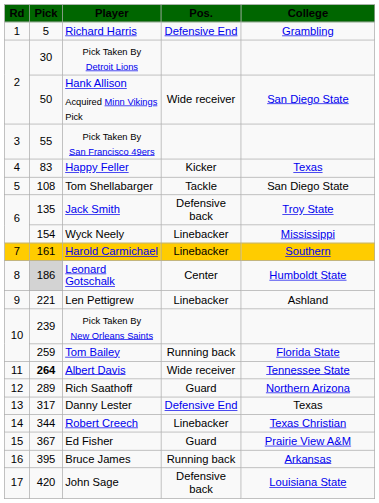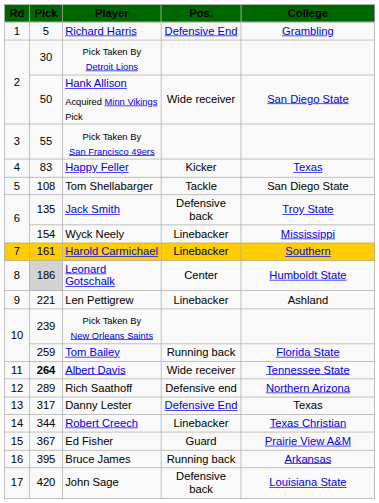 <table class="wikitable sortable sortable" style="width:60%">
 <tr>
 <th style="background:#060; width:1%;">Rd</th>
 <th !  style="width:1%; background:#060;">Pick</th>
 <th !  style="width:6%; background:#060;">Player</th>
 <th !  style="width:4%; background:#060;">Pos.</th>
 <th !  style="width:15%; background:#060;">College</th>
 </tr>
 <tr style="text-align:center;" bgcolor="">
 <td>1</td>
 <td>5</td>
 <td - align=left><a href='#'>Richard Harris</a></td>
 <td><a href='#'>Defensive End</a></td>
 <td><a href='#'>Grambling</a></td>
 </tr>
 <tr style="text-align:center;">
 <td rowspan=2>2</td>
 <td>30</td>
 <td><sub> Pick Taken By <br> <a href='#'>Detroit Lions</a></sub></td>
 <td></td>
 <td></td>
 </tr>
 <tr style="text-align:center;" bgcolor="">
 <td>50</td>
 <td - align=left><a href='#'>Hank Allison</a><sub><br> Acquired <a href='#'>Minn Vikings</a> Pick</sub></td>
 <td>Wide receiver</td>
 <td><a href='#'>San Diego State</a></td>
 </tr>
 <tr style="text-align:center;">
 <td>3</td>
 <td>55</td>
 <td><sub> Pick Taken By <br> <a href='#'>San Francisco 49ers</a> </sub></td>
 <td></td>
 <td></td>
 </tr>
 <tr style="text-align:center;" bgcolor="">
 <td>4</td>
 <td>83</td>
 <td - align=left><a href='#'>Happy Feller</a></td>
 <td>Kicker</td>
 <td><a href='#'>Texas</a></td>
 </tr>
 <tr style="text-align:center;" bgcolor="">
 <td>5</td>
 <td>108</td>
 <td - align=left>Tom Shellabarger</td>
 <td>Tackle</td>
 <td>San Diego State</td>
 </tr>
 <tr style="text-align:center;">
 <td rowspan=2>6</td>
 <td>135</td>
 <td - align=left><a href='#'>Jack Smith</a></td>
 <td>Defensive back</td>
 <td><a href='#'>Troy State</a></td>
 </tr>
 <tr style="text-align:center;">
 <td>154</td>
 <td - align=left>Wyck Neely</td>
 <td>Linebacker</td>
 <td><a href='#'>Mississippi</a></td>
 </tr>
 <tr style="text-align:center; background:#fc0;">
 <td>7</td>
 <td>161</td>
 <td - align=left><a href='#'>Harold Carmichael</a></td>
 <td>Linebacker</td>
 <td><a href='#'>Southern</a></td>
 </tr>
 <tr style="text-align:center;">
 <td>8</td>
 <td style="background: lightgrey;">186</td>
 <td - align=left><a href='#'>Leonard Gotschalk</a></td>
 <td>Center</td>
 <td><a href='#'>Humboldt State</a></td>
 </tr>
 <tr style="text-align:center;" bgcolor="">
 <td>9</td>
 <td>221</td>
 <td - align=left>Len Pettigrew</td>
 <td>Linebacker</td>
 <td>Ashland</td>
 </tr>
 <tr style="text-align:center;">
 <td rowspan=2>10</td>
 <td>239</td>
 <td><sub> Pick Taken By <br> <a href='#'>New Orleans Saints</a> </sub></td>
 <td></td>
 <td></td>
 </tr>
 <tr style="text-align:center;">
 <td>259</td>
 <td - align=left><a href='#'>Tom Bailey</a></td>
 <td>Running back</td>
 <td><a href='#'>Florida State</a></td>
 </tr>
 <tr style="text-align:center;">
 <td>11</td>
 <td><strong>264</strong></td>
 <td - align=left><a href='#'>Albert Davis</a></td>
 <td>Wide receiver</td>
 <td><a href='#'>Tennessee State</a></td>
 </tr>
 <tr style="text-align:center;" bgcolor="">
 <td>12</td>
 <td>289</td>
 <td - align=left>Rich Saathoff</td>
-<td>Guard</td>
+<td>Defensive end</td>
 <td><a href='#'>Northern Arizona</a></td>
 </tr>
 <tr style="text-align:center;" bgcolor="">
 <td>13</td>
 <td>317</td>
 <td - align=left>Danny Lester</td>
 <td><a href='#'>Defensive End</a></td>
 <td>Texas</td>
 </tr>
 <tr style="text-align:center;" bgcolor="">
 <td>14</td>
 <td>344</td>
 <td - align=left><a href='#'>Robert Creech</a></td>
 <td>Linebacker</td>
 <td><a href='#'>Texas Christian</a></td>
 </tr>
 <tr style="text-align:center;" bgcolor="">
 <td>15</td>
 <td>367</td>
 <td - align=left>Ed Fisher</td>
 <td>Guard</td>
 <td><a href='#'>Prairie View A&M</a></td>
 </tr>
 <tr style="text-align:center;" bgcolor="">
 <td>16</td>
 <td>395</td>
 <td - align=left>Bruce James</td>
 <td>Running back</td>
 <td><a href='#'>Arkansas</a></td>
 </tr>
 <tr style="text-align:center;" bgcolor="">
 <td>17</td>
 <td>420</td>
 <td - align=left>John Sage</td>
 <td>Defensive back</td>
 <td><a href='#'>Louisiana State</a></td>
 </tr>
 </table>
